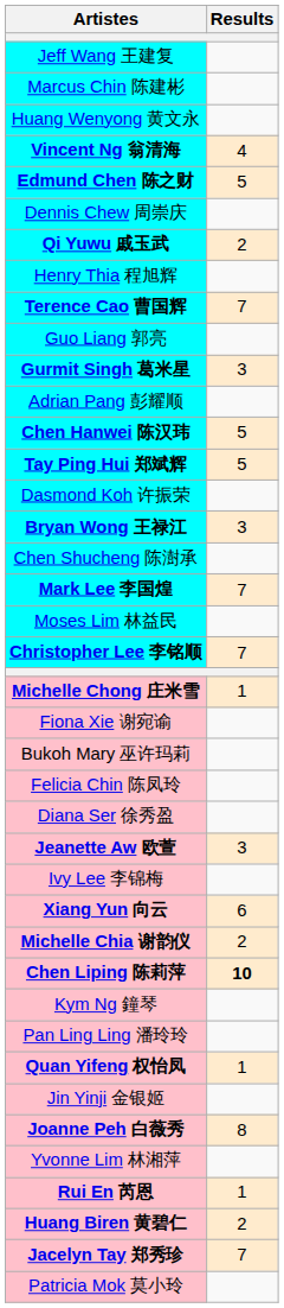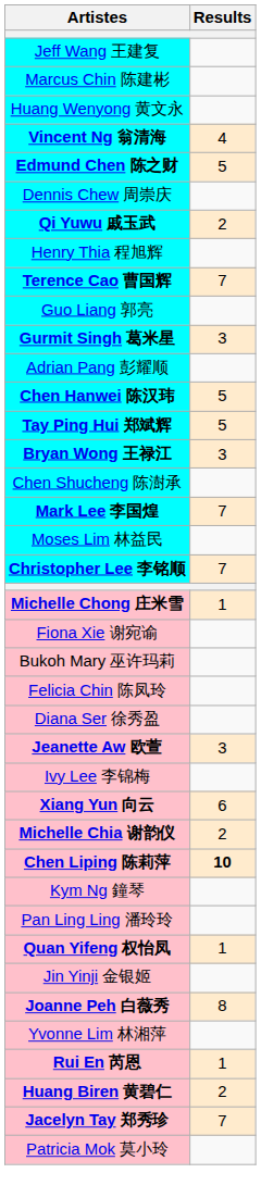 <table class="wikitable">
 <tr>
 <th align="center">Artistes</th>
 <th align="center">Results</th>
 </tr>
 <tr>
 <th colspan="2"><div></div></th>
 </tr>
 <tr>
 <td bgcolor="cyan" align="center"><a href='#'>Jeff Wang</a> 王建复</td>
 <td></td>
 </tr>
 <tr>
 <td bgcolor="cyan" align="center"><a href='#'>Marcus Chin</a> 陈建彬</td>
 <td></td>
 </tr>
 <tr>
 <td bgcolor="cyan" align="center"><a href='#'>Huang Wenyong</a> 黄文永</td>
 <td></td>
 </tr>
 <tr>
 <td bgcolor="cyan" align="center"><strong><a href='#'>Vincent Ng</a> 翁清海</strong></td>
 <td bgcolor="#FFEBCD" align="center">4</td>
 </tr>
 <tr>
 <td bgcolor="cyan" align="center"><strong><a href='#'>Edmund Chen</a> 陈之财</strong></td>
 <td bgcolor="#FFEBCD" align="center">5</td>
 </tr>
 <tr>
 <td bgcolor="cyan" align="center"><a href='#'>Dennis Chew</a> 周崇庆</td>
 <td></td>
 </tr>
 <tr>
 <td bgcolor="cyan" align="center"><strong><a href='#'>Qi Yuwu</a> 戚玉武</strong></td>
 <td bgcolor="#FFEBCD" align="center">2</td>
 </tr>
 <tr>
 <td bgcolor="cyan" align="center"><a href='#'>Henry Thia</a> 程旭辉</td>
 <td></td>
 </tr>
 <tr>
 <td bgcolor="cyan" align="center"><strong><a href='#'>Terence Cao</a> 曹国辉</strong></td>
 <td bgcolor="#FFEBCD" align="center">7</td>
 </tr>
 <tr>
 <td bgcolor="cyan" align="center"><a href='#'>Guo Liang</a> 郭亮</td>
 <td></td>
 </tr>
 <tr>
 <td bgcolor="cyan" align="center"><strong><a href='#'>Gurmit Singh</a> 葛米星</strong></td>
 <td bgcolor="#FFEBCD" align="center">3</td>
 </tr>
 <tr>
 <td bgcolor="cyan" align="center"><a href='#'>Adrian Pang</a> 彭耀顺</td>
 <td></td>
 </tr>
 <tr>
 <td bgcolor="cyan" align="center"><strong><a href='#'>Chen Hanwei</a> 陈汉玮</strong></td>
 <td bgcolor="#FFEBCD" align="center">5</td>
 </tr>
 <tr>
 <td bgcolor="cyan" align="center"><strong><a href='#'>Tay Ping Hui</a> 郑斌辉</strong></td>
 <td bgcolor="#FFEBCD" align="center">5</td>
-</tr>
-<tr>
-<td bgcolor="cyan" align="center"><a href='#'>Dasmond Koh</a> 许振荣</td>
-<td></td>
 </tr>
 <tr>
 <td bgcolor="cyan" align="center"><strong><a href='#'>Bryan Wong</a> 王禄江</strong></td>
 <td bgcolor="#FFEBCD" align="center">3</td>
 </tr>
 <tr>
 <td bgcolor="cyan" align="center"><a href='#'>Chen Shucheng</a> 陈澍承</td>
 <td></td>
 </tr>
 <tr>
 <td bgcolor="cyan" align="center"><strong><a href='#'>Mark Lee</a> 李国煌</strong></td>
 <td bgcolor="#FFEBCD" align="center">7</td>
 </tr>
 <tr>
 <td bgcolor="cyan" align="center"><a href='#'>Moses Lim</a> 林益民</td>
 <td></td>
 </tr>
 <tr>
 <td bgcolor="cyan" align="center"><strong><a href='#'>Christopher Lee</a> 李铭顺</strong></td>
 <td bgcolor="#FFEBCD" align="center">7</td>
 </tr>
 <tr>
 <th colspan="2"><div></div></th>
 </tr>
 <tr>
 <td bgcolor="pink" align="center"><strong><a href='#'>Michelle Chong</a> 庄米雪</strong></td>
 <td bgcolor="#FFEBCD" align="center">1</td>
 </tr>
 <tr>
 <td bgcolor="pink" align="center"><a href='#'>Fiona Xie</a> 谢宛谕</td>
 <td></td>
 </tr>
 <tr>
 <td bgcolor="pink" align="center">Bukoh Mary 巫许玛莉</td>
 <td></td>
 </tr>
 <tr>
 <td bgcolor="pink" align="center"><a href='#'>Felicia Chin</a> 陈凤玲</td>
 <td></td>
 </tr>
 <tr>
 <td bgcolor="pink" align="center"><a href='#'>Diana Ser</a> 徐秀盈</td>
 <td></td>
 </tr>
 <tr>
 <td bgcolor="pink" align="center"><strong><a href='#'>Jeanette Aw</a> 欧萱</strong></td>
 <td bgcolor="#FFEBCD" align="center">3</td>
 </tr>
 <tr>
 <td bgcolor="pink" align="center"><a href='#'>Ivy Lee</a> 李锦梅</td>
 <td></td>
 </tr>
 <tr>
 <td bgcolor="pink" align="center"><strong><a href='#'>Xiang Yun</a> 向云</strong></td>
 <td bgcolor="#FFEBCD" align="center">6</td>
 </tr>
 <tr>
 <td bgcolor="pink" align="center"><strong><a href='#'>Michelle Chia</a> 谢韵仪</strong></td>
 <td bgcolor="#FFEBCD" align="center">2</td>
 </tr>
 <tr>
 <td bgcolor="pink" align="center"><strong><a href='#'>Chen Liping</a> 陈莉萍</strong></td>
 <td bgcolor="#FFEBCD" align="center"><strong>10</strong></td>
 </tr>
 <tr>
 <td bgcolor="pink" align="center"><a href='#'>Kym Ng</a> 鐘琴</td>
 <td></td>
 </tr>
 <tr>
 <td bgcolor="pink" align="center"><a href='#'>Pan Ling Ling</a> 潘玲玲</td>
 <td></td>
 </tr>
 <tr>
 <td bgcolor="pink" align="center"><strong><a href='#'>Quan Yifeng</a> 权怡凤</strong></td>
 <td bgcolor="#FFEBCD" align="center">1</td>
 </tr>
 <tr>
 <td bgcolor="pink" align="center"><a href='#'>Jin Yinji</a> 金银姬</td>
 <td></td>
 </tr>
 <tr>
 <td bgcolor="pink" align="center"><strong><a href='#'>Joanne Peh</a> 白薇秀</strong></td>
 <td bgcolor="#FFEBCD" align="center">8</td>
 </tr>
 <tr>
 <td bgcolor="pink" align="center"><a href='#'>Yvonne Lim</a> 林湘萍</td>
 <td></td>
 </tr>
 <tr>
 <td bgcolor="pink" align="center"><strong><a href='#'>Rui En</a> 芮恩</strong></td>
 <td bgcolor="#FFEBCD" align="center">1</td>
 </tr>
 <tr>
 <td bgcolor="pink" align="center"><strong><a href='#'>Huang Biren</a> 黄碧仁</strong></td>
 <td bgcolor="#FFEBCD" align="center">2</td>
 </tr>
 <tr>
 <td bgcolor="pink" align="center"><strong><a href='#'>Jacelyn Tay</a> 郑秀珍</strong></td>
 <td bgcolor="#FFEBCD" align="center">7</td>
 </tr>
 <tr>
 <td bgcolor="pink" align="center"><a href='#'>Patricia Mok</a> 莫小玲</td>
 <td></td>
 </tr>
 </table>
